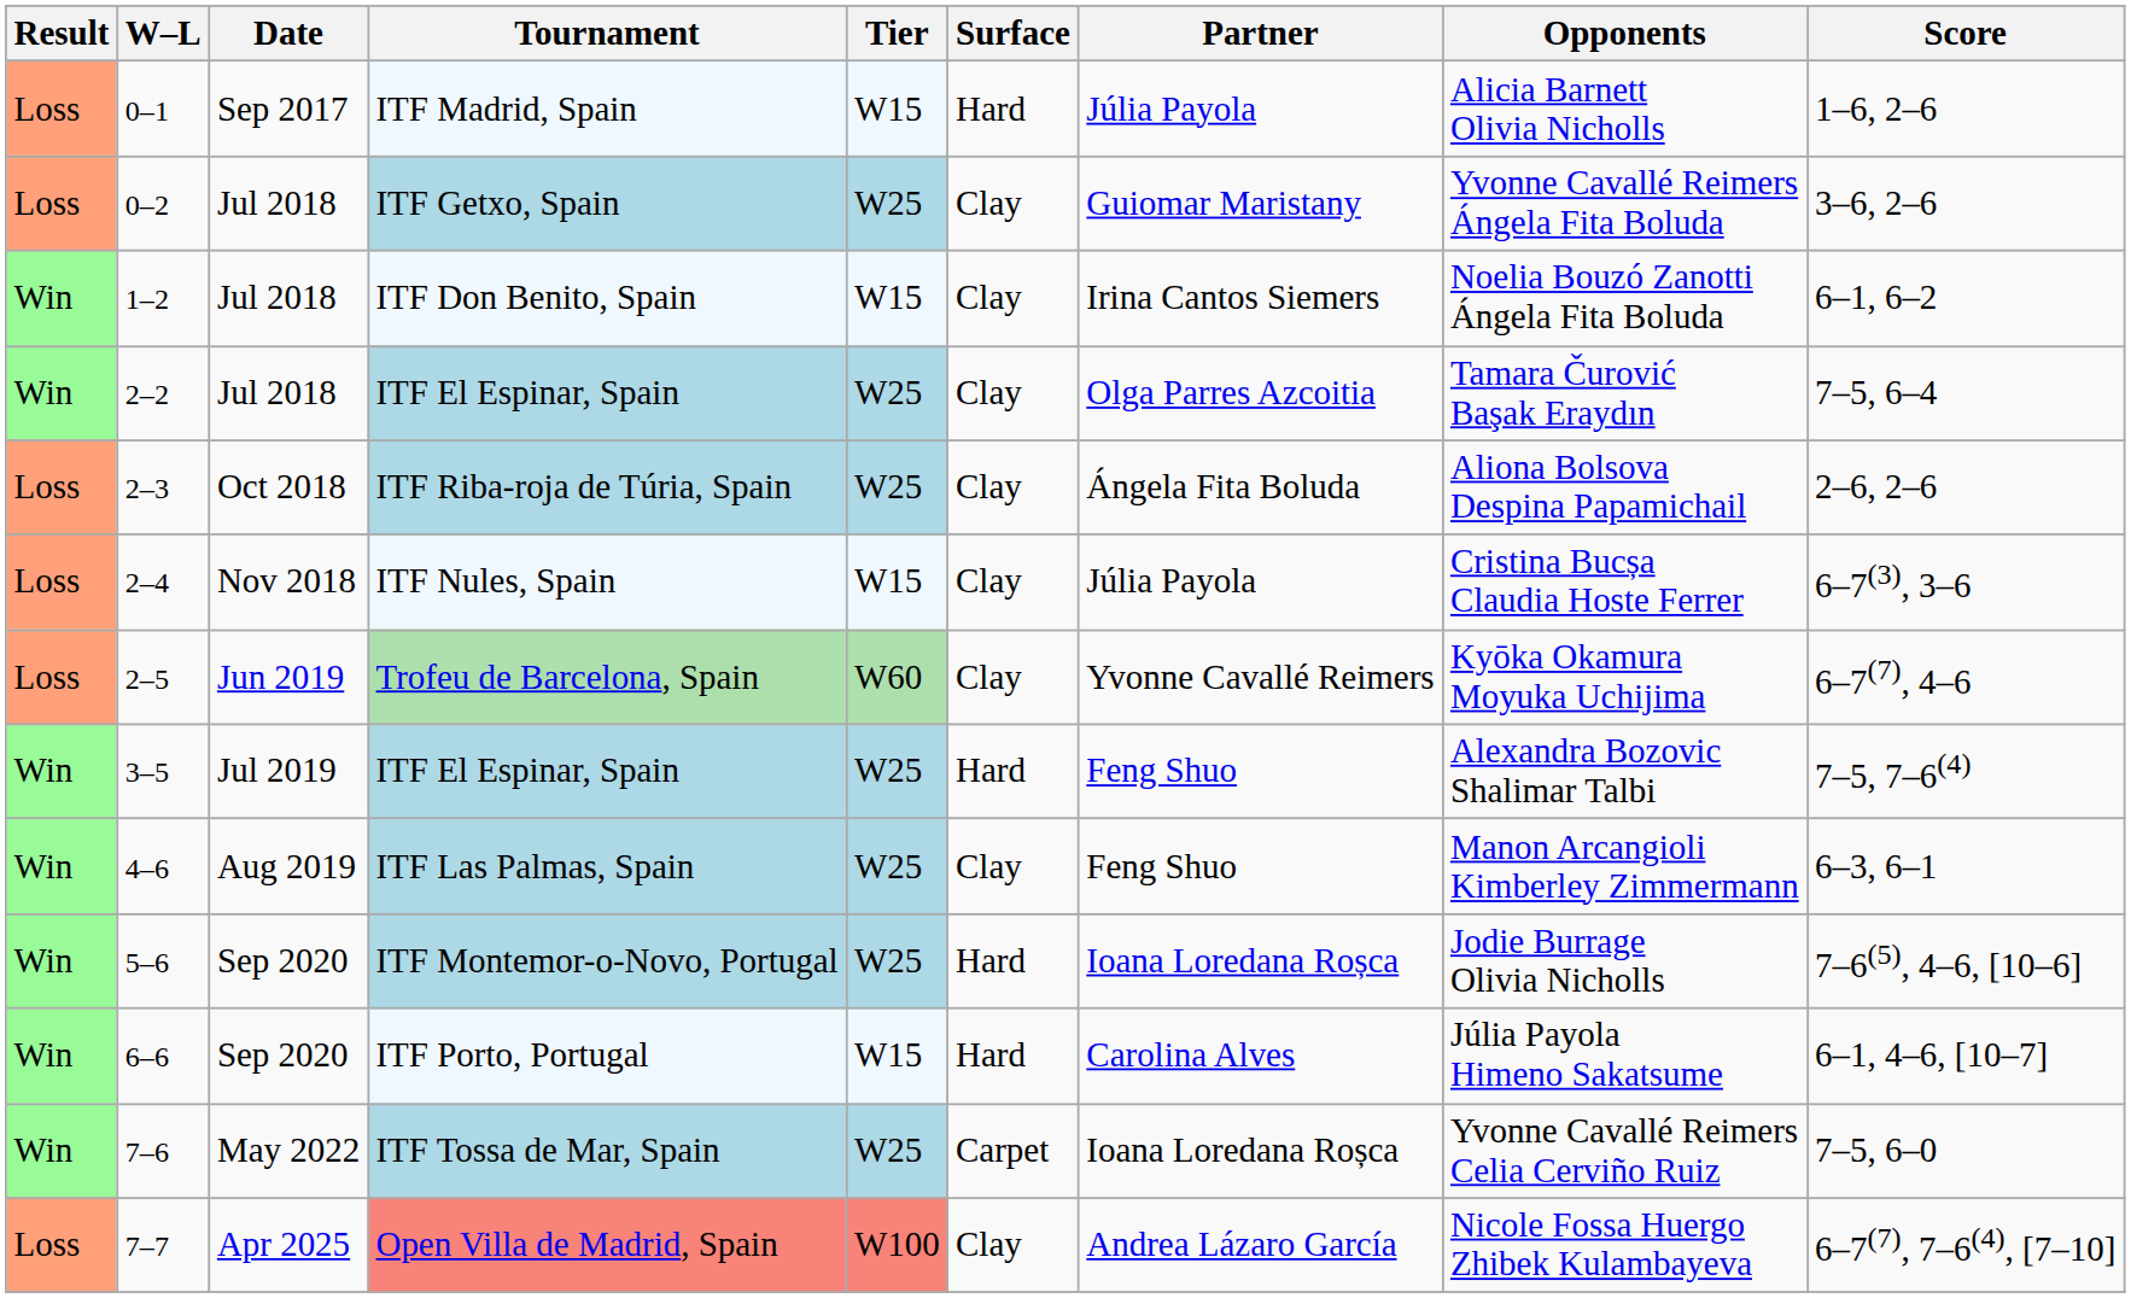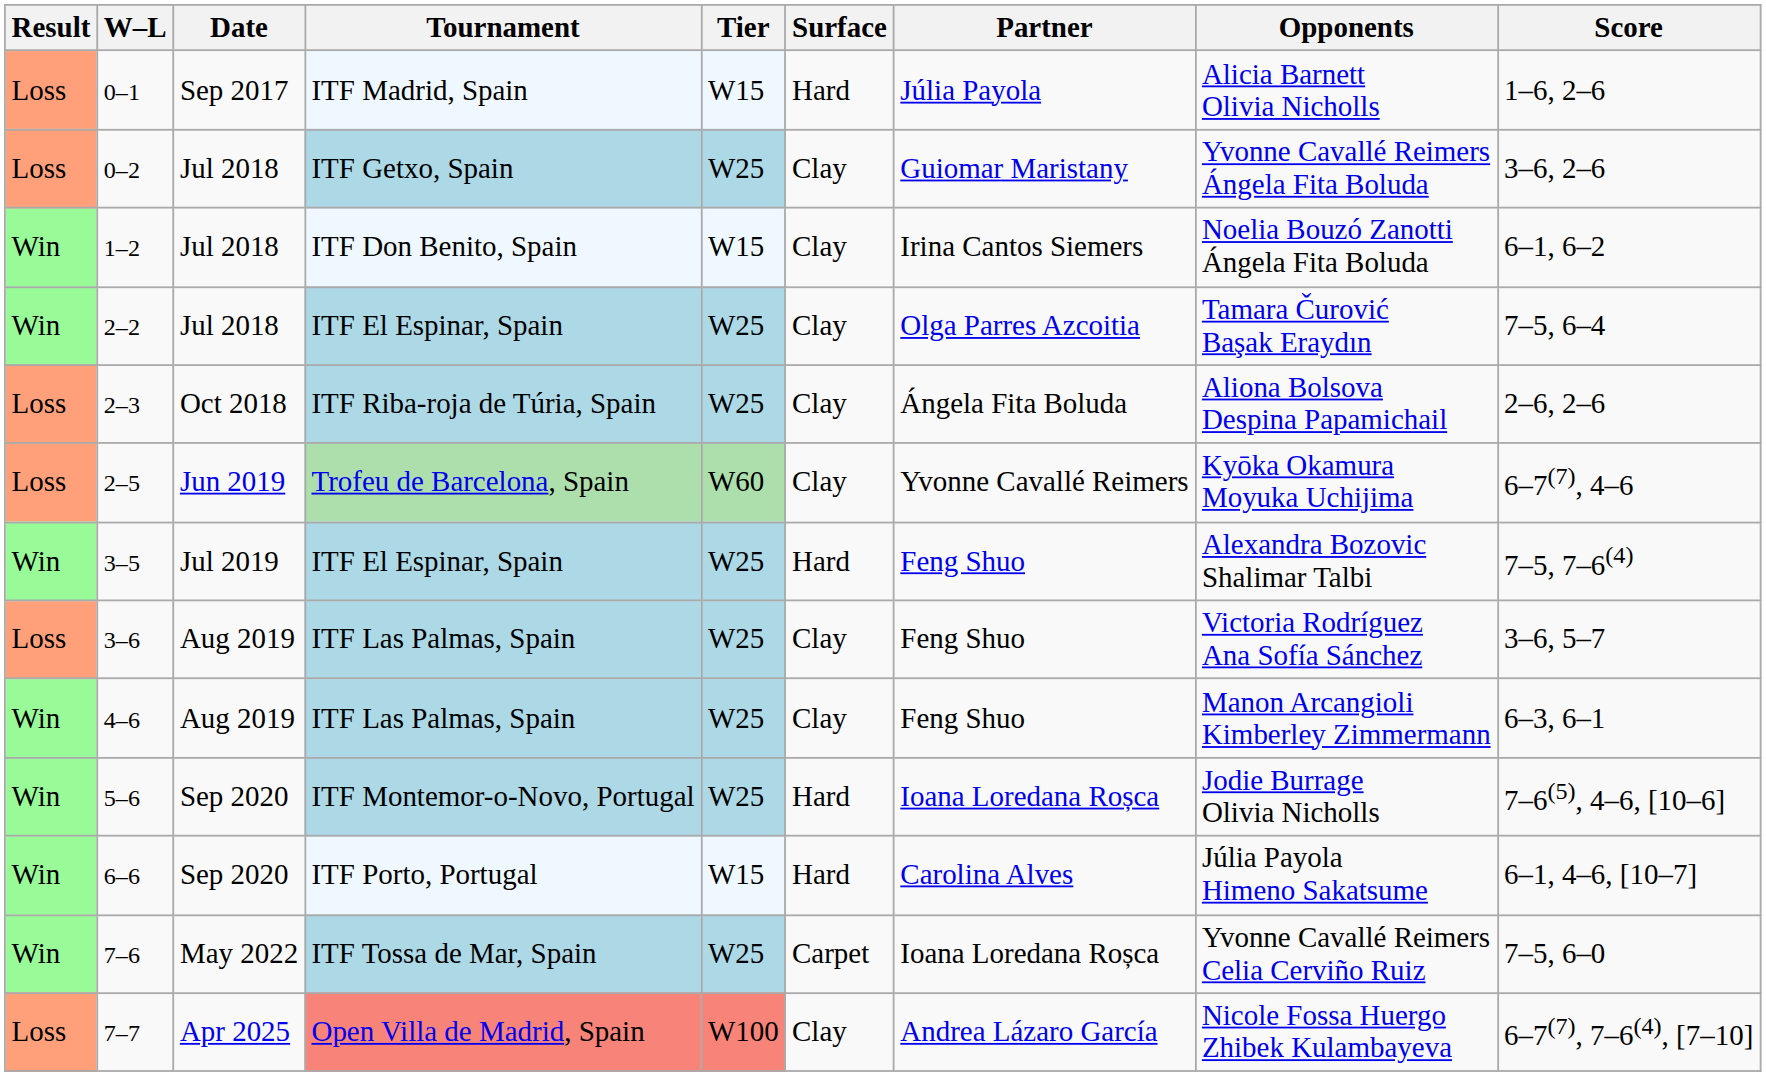 <table class="sortable wikitable nowrap">
 <tr>
 <th>Result</th>
 <th class="unsortable">W–L</th>
 <th>Date</th>
 <th>Tournament</th>
 <th>Tier</th>
 <th>Surface</th>
 <th>Partner</th>
 <th>Opponents</th>
 <th class="unsortable">Score</th>
 </tr>
 <tr>
 <td bgcolor=ffa07a>Loss</td>
 <td><small>0–1</small></td>
 <td>Sep 2017</td>
 <td style="background:#f0f8ff;">ITF Madrid, Spain</td>
 <td style="background:#f0f8ff;">W15</td>
 <td>Hard</td>
 <td> <a href='#'>Júlia Payola</a></td>
 <td> <a href='#'>Alicia Barnett</a> <br>  <a href='#'>Olivia Nicholls</a></td>
 <td>1–6, 2–6</td>
 </tr>
 <tr>
 <td bgcolor=ffa07a>Loss</td>
 <td><small>0–2</small></td>
 <td>Jul 2018</td>
 <td style="background:lightblue;">ITF Getxo, Spain</td>
 <td style="background:lightblue;">W25</td>
 <td>Clay</td>
 <td> <a href='#'>Guiomar Maristany</a></td>
 <td> <a href='#'>Yvonne Cavallé Reimers</a> <br>  <a href='#'>Ángela Fita Boluda</a></td>
 <td>3–6, 2–6</td>
 </tr>
 <tr>
 <td bgcolor=98fb98>Win</td>
 <td><small>1–2</small></td>
 <td>Jul 2018</td>
 <td style="background:#f0f8ff;">ITF Don Benito, Spain</td>
 <td style="background:#f0f8ff;">W15</td>
 <td>Clay</td>
 <td> Irina Cantos Siemers</td>
 <td> <a href='#'>Noelia Bouzó Zanotti</a> <br>  Ángela Fita Boluda</td>
 <td>6–1, 6–2</td>
 </tr>
 <tr>
 <td bgcolor=98fb98>Win</td>
 <td><small>2–2</small></td>
 <td>Jul 2018</td>
 <td style="background:lightblue;">ITF El Espinar, Spain</td>
 <td style="background:lightblue;">W25</td>
 <td>Clay</td>
 <td> <a href='#'>Olga Parres Azcoitia</a></td>
 <td> <a href='#'>Tamara Čurović</a> <br>  <a href='#'>Başak Eraydın</a></td>
 <td>7–5, 6–4</td>
 </tr>
 <tr>
 <td bgcolor=ffa07a>Loss</td>
 <td><small>2–3</small></td>
 <td>Oct 2018</td>
 <td style="background:lightblue;">ITF Riba-roja de Túria, Spain</td>
 <td style="background:lightblue;">W25</td>
 <td>Clay</td>
 <td> Ángela Fita Boluda</td>
 <td> <a href='#'>Aliona Bolsova</a> <br>  <a href='#'>Despina Papamichail</a></td>
 <td>2–6, 2–6</td>
 </tr>
 <tr>
 <td bgcolor=ffa07a>Loss</td>
-<td><small>2–4</small></td>
-<td>Nov 2018</td>
-<td style="background:#f0f8ff;">ITF Nules, Spain</td>
-<td style="background:#f0f8ff;">W15</td>
-<td>Clay</td>
-<td> Júlia Payola</td>
-<td> <a href='#'>Cristina Bucșa</a> <br>  <a href='#'>Claudia Hoste Ferrer</a></td>
-<td>6–7<sup>(3)</sup>, 3–6</td>
-</tr>
-<tr>
-<td bgcolor=ffa07a>Loss</td>
 <td><small>2–5</small></td>
 <td><a href='#'>Jun 2019</a></td>
 <td style="background:#addfad"><a href='#'>Trofeu de Barcelona</a>, Spain</td>
 <td style="background:#addfad">W60</td>
 <td>Clay</td>
 <td> Yvonne Cavallé Reimers</td>
 <td> <a href='#'>Kyōka Okamura</a> <br>  <a href='#'>Moyuka Uchijima</a></td>
 <td>6–7<sup>(7)</sup>, 4–6</td>
 </tr>
 <tr>
 <td bgcolor=98fb98>Win</td>
 <td><small>3–5</small></td>
 <td>Jul 2019</td>
 <td style="background:lightblue;">ITF El Espinar, Spain</td>
 <td style="background:lightblue;">W25</td>
 <td>Hard</td>
 <td> <a href='#'>Feng Shuo</a></td>
 <td> <a href='#'>Alexandra Bozovic</a> <br>  Shalimar Talbi</td>
 <td>7–5, 7–6<sup>(4)</sup></td>
+</tr>
+<tr>
+<td bgcolor=ffa07a>Loss</td>
+<td><small>3–6</small></td>
+<td>Aug 2019</td>
+<td style="background:lightblue;">ITF Las Palmas, Spain</td>
+<td style="background:lightblue;">W25</td>
+<td>Clay</td>
+<td> Feng Shuo</td>
+<td> <a href='#'>Victoria Rodríguez</a> <br>  <a href='#'>Ana Sofía Sánchez</a></td>
+<td>3–6, 5–7</td>
 </tr>
 <tr>
 <td bgcolor=98fb98>Win</td>
 <td><small>4–6</small></td>
 <td>Aug 2019</td>
 <td style="background:lightblue;">ITF Las Palmas, Spain</td>
 <td style="background:lightblue;">W25</td>
 <td>Clay</td>
 <td> Feng Shuo</td>
 <td> <a href='#'>Manon Arcangioli</a> <br>  <a href='#'>Kimberley Zimmermann</a></td>
 <td>6–3, 6–1</td>
 </tr>
 <tr>
 <td bgcolor=98fb98>Win</td>
 <td><small>5–6</small></td>
 <td>Sep 2020</td>
 <td style="background:lightblue;">ITF Montemor-o-Novo, Portugal</td>
 <td style="background:lightblue;">W25</td>
 <td>Hard</td>
 <td> <a href='#'>Ioana Loredana Roșca</a></td>
 <td> <a href='#'>Jodie Burrage</a> <br>  Olivia Nicholls</td>
 <td>7–6<sup>(5)</sup>, 4–6, [10–6]</td>
 </tr>
 <tr>
 <td bgcolor=98fb98>Win</td>
 <td><small>6–6</small></td>
 <td>Sep 2020</td>
 <td style="background:#f0f8ff;">ITF Porto, Portugal</td>
 <td style="background:#f0f8ff;">W15</td>
 <td>Hard</td>
 <td> <a href='#'>Carolina Alves</a></td>
 <td> Júlia Payola <br>  <a href='#'>Himeno Sakatsume</a></td>
 <td>6–1, 4–6, [10–7]</td>
 </tr>
 <tr>
 <td bgcolor=98fb98>Win</td>
 <td><small>7–6</small></td>
 <td>May 2022</td>
 <td style="background:lightblue;">ITF Tossa de Mar, Spain</td>
 <td style="background:lightblue;">W25</td>
 <td>Carpet</td>
 <td> Ioana Loredana Roșca</td>
 <td> Yvonne Cavallé Reimers <br>  <a href='#'>Celia Cerviño Ruiz</a></td>
 <td>7–5, 6–0</td>
 </tr>
 <tr>
 <td bgcolor=ffa07a>Loss</td>
 <td><small>7–7</small></td>
 <td><a href='#'>Apr 2025</a></td>
 <td bgcolor="#f88379"><a href='#'>Open Villa de Madrid</a>, Spain</td>
 <td bgcolor="#f88379">W100</td>
 <td>Clay</td>
 <td> <a href='#'>Andrea Lázaro García</a></td>
 <td> <a href='#'>Nicole Fossa Huergo</a> <br>  <a href='#'>Zhibek Kulambayeva</a></td>
 <td>6–7<sup>(7)</sup>, 7–6<sup>(4)</sup>, [7–10]</td>
 </tr>
 </table>
